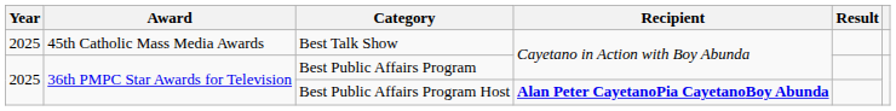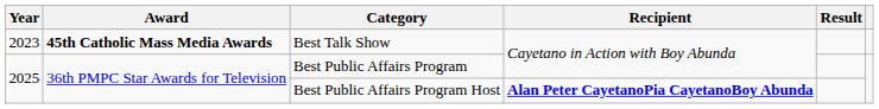 <table class="wikitable">
 <tr>
 <th>Year</th>
 <th>Award</th>
 <th>Category</th>
 <th>Recipient</th>
 <th>Result</th>
 <th></th>
 </tr>
 <tr>
-<td>2025</td>
-<td>45th Catholic Mass Media Awards</td>
+<td>2023</td>
+<td><strong>45th Catholic Mass Media Awards</strong></td>
 <td>Best Talk Show</td>
 <td rowspan=2><em>Cayetano in Action with Boy Abunda</em></td>
 <td></td>
 <td></td>
 </tr>
 <tr>
 <td rowspan=2>2025</td>
 <td rowspan=2><a href='#'>36th PMPC Star Awards for Television</a></td>
 <td>Best Public Affairs Program</td>
 <td></td>
 <td rowspan=2></td>
 </tr>
 <tr>
 <td>Best Public Affairs Program Host</td>
 <td><strong><a href='#'>Alan Peter Cayetano</a><a href='#'>Pia Cayetano</a><a href='#'>Boy Abunda</a></strong></td>
 <td></td>
 </tr>
 </table>
